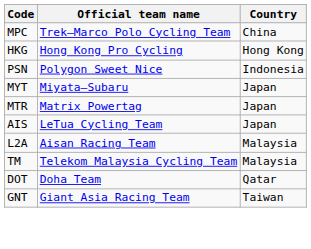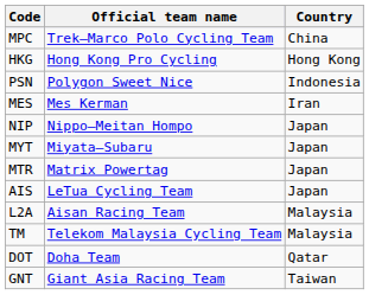 <table class="wikitable">
 <tr style="background:#ccccff;">
 <th>Code</th>
 <th>Official team name</th>
 <th>Country</th>
 </tr>
 <tr>
 <td>MPC</td>
 <td><a href='#'>Trek–Marco Polo Cycling Team</a></td>
 <td>China</td>
 </tr>
 <tr>
 <td>HKG</td>
 <td><a href='#'>Hong Kong Pro Cycling</a></td>
 <td>Hong Kong</td>
 </tr>
 <tr>
 <td>PSN</td>
 <td><a href='#'>Polygon Sweet Nice</a></td>
 <td>Indonesia</td>
+</tr>
+<tr>
+<td>MES</td>
+<td><a href='#'>Mes Kerman</a></td>
+<td>Iran</td>
+</tr>
+<tr>
+<td>NIP</td>
+<td><a href='#'>Nippo–Meitan Hompo</a></td>
+<td>Japan</td>
 </tr>
 <tr>
 <td>MYT</td>
 <td><a href='#'>Miyata–Subaru</a></td>
 <td>Japan</td>
 </tr>
 <tr>
 <td>MTR</td>
 <td><a href='#'>Matrix Powertag</a></td>
 <td>Japan</td>
 </tr>
 <tr>
 <td>AIS</td>
 <td><a href='#'>LeTua Cycling Team</a></td>
 <td>Japan</td>
 </tr>
 <tr>
 <td>L2A</td>
 <td><a href='#'>Aisan Racing Team</a></td>
 <td>Malaysia</td>
 </tr>
 <tr>
 <td>TM</td>
 <td><a href='#'>Telekom Malaysia Cycling Team</a></td>
 <td>Malaysia</td>
 </tr>
 <tr>
 <td>DOT</td>
 <td><a href='#'>Doha Team</a></td>
 <td>Qatar</td>
 </tr>
 <tr>
 <td>GNT</td>
 <td><a href='#'>Giant Asia Racing Team</a></td>
 <td>Taiwan</td>
 </tr>
 </table>
